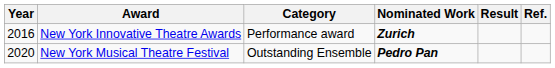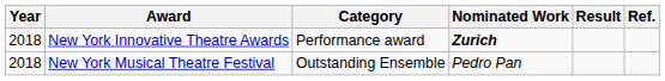 <table class="wikitable sortable">
 <tr>
 <th>Year</th>
 <th>Award</th>
 <th>Category</th>
 <th>Nominated Work</th>
 <th>Result</th>
 <th>Ref.</th>
 </tr>
 <tr>
-<td>2016</td>
+<td>2018</td>
 <td><a href='#'>New York Innovative Theatre Awards</a></td>
 <td>Performance award</td>
 <td><strong><em>Zurich</em></strong></td>
 <td></td>
 <td></td>
 </tr>
 <tr>
-<td>2020</td>
+<td>2018</td>
 <td><a href='#'>New York Musical Theatre Festival</a></td>
 <td>Outstanding Ensemble</td>
-<td><strong><em>Pedro Pan</em></strong></td>
+<td><em>Pedro Pan</em></td>
 <td></td>
 <td></td>
 </tr>
 </table>
